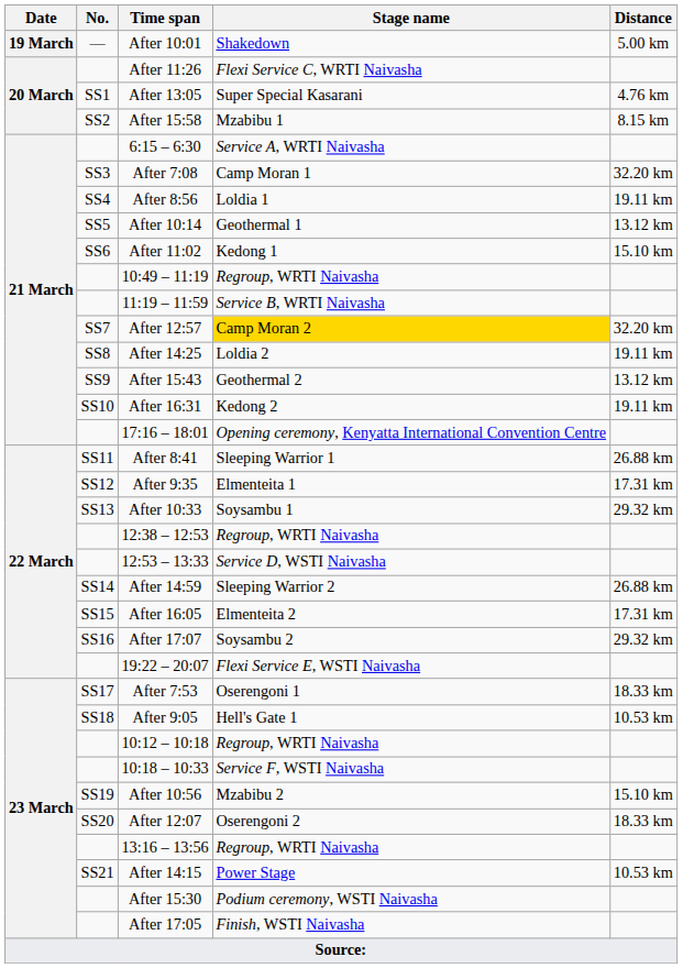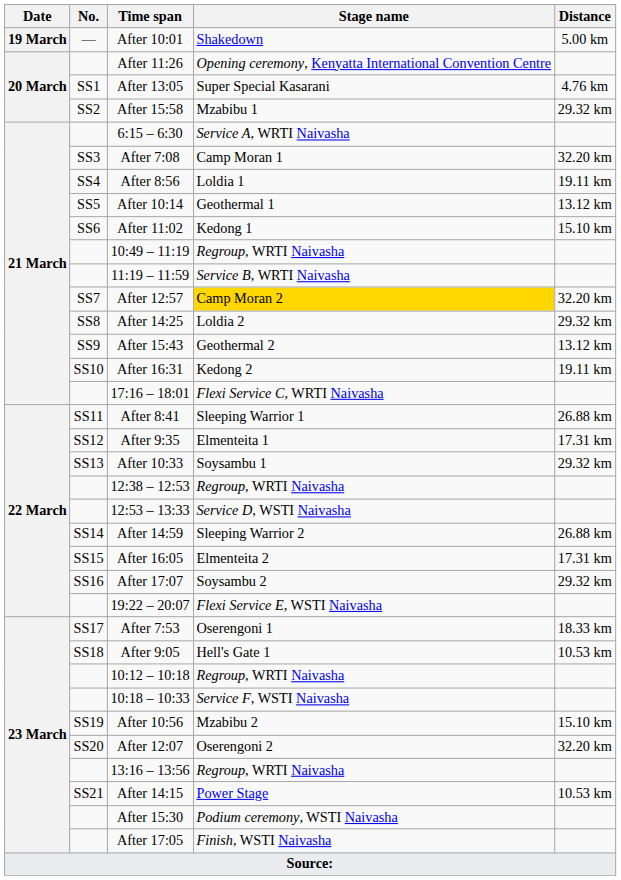 <table class="wikitable" style="font-size: 85%;">
 <tr>
 <th>Date</th>
 <th>No.</th>
 <th>Time span</th>
 <th>Stage name</th>
 <th>Distance</th>
 </tr>
 <tr>
 <th>19 March</th>
 <td align="center">—</td>
 <td align="center">After 10:01</td>
 <td><a href='#'>Shakedown</a></td>
 <td align="center">5.00 km</td>
 </tr>
 <tr>
 <th rowspan="3">20 March</th>
 <td align="center"></td>
 <td align="center">After 11:26</td>
-<td><em>Flexi Service C</em>, WRTI <a href='#'>Naivasha</a></td>
+<td><em>Opening ceremony</em>, <a href='#'>Kenyatta International Convention Centre</a></td>
 <td></td>
 </tr>
 <tr>
 <td align="center">SS1</td>
 <td align="center">After 13:05</td>
 <td>Super Special Kasarani</td>
 <td align="center">4.76 km</td>
 </tr>
 <tr>
 <td align="center">SS2</td>
 <td align="center">After 15:58</td>
 <td>Mzabibu 1</td>
-<td align="center">8.15 km</td>
+<td align="center">29.32 km</td>
 </tr>
 <tr>
 <th rowspan="12">21 March</th>
 <td align="center"></td>
 <td align="center">6:15 – 6:30</td>
 <td><em>Service A</em>, WRTI <a href='#'>Naivasha</a></td>
 <td></td>
 </tr>
 <tr>
 <td align="center">SS3</td>
 <td align="center">After 7:08</td>
 <td>Camp Moran 1</td>
 <td align="center">32.20 km</td>
 </tr>
 <tr>
 <td align="center">SS4</td>
 <td align="center">After 8:56</td>
 <td>Loldia 1</td>
 <td align="center">19.11 km</td>
 </tr>
 <tr>
 <td align="center">SS5</td>
 <td align="center">After 10:14</td>
 <td>Geothermal 1</td>
 <td align="center">13.12 km</td>
 </tr>
 <tr>
 <td align="center">SS6</td>
 <td align="center">After 11:02</td>
 <td>Kedong 1</td>
 <td align="center">15.10 km</td>
 </tr>
 <tr>
 <td align="center"></td>
 <td align="center">10:49 – 11:19</td>
 <td><em>Regroup</em>, WRTI <a href='#'>Naivasha</a></td>
 <td></td>
 </tr>
 <tr>
 <td align="center"></td>
 <td align="center">11:19 – 11:59</td>
 <td><em>Service B</em>, WRTI <a href='#'>Naivasha</a></td>
 <td></td>
 </tr>
 <tr>
 <td align="center">SS7</td>
 <td align="center">After 12:57</td>
 <td style="background: gold;">Camp Moran 2</td>
 <td align="center">32.20 km</td>
 </tr>
 <tr>
 <td align="center">SS8</td>
 <td align="center">After 14:25</td>
 <td>Loldia 2</td>
-<td align="center">19.11 km</td>
+<td align="center">29.32 km</td>
 </tr>
 <tr>
 <td align="center">SS9</td>
 <td align="center">After 15:43</td>
 <td>Geothermal 2</td>
 <td align="center">13.12 km</td>
 </tr>
 <tr>
 <td align="center">SS10</td>
 <td align="center">After 16:31</td>
 <td>Kedong 2</td>
 <td align="center">19.11 km</td>
 </tr>
 <tr>
 <td align="center"></td>
 <td align="center">17:16 – 18:01</td>
-<td><em>Opening ceremony</em>, <a href='#'>Kenyatta International Convention Centre</a></td>
+<td><em>Flexi Service C</em>, WRTI <a href='#'>Naivasha</a></td>
 <td></td>
 </tr>
 <tr>
 <th rowspan="9">22 March</th>
 <td align="center">SS11</td>
 <td align="center">After 8:41</td>
 <td>Sleeping Warrior 1</td>
 <td align="center">26.88 km</td>
 </tr>
 <tr>
 <td align="center">SS12</td>
 <td align="center">After 9:35</td>
 <td>Elmenteita 1</td>
 <td align="center">17.31 km</td>
 </tr>
 <tr>
 <td align="center">SS13</td>
 <td align="center">After 10:33</td>
 <td>Soysambu 1</td>
 <td align="center">29.32 km</td>
 </tr>
 <tr>
 <td align="center"></td>
 <td align="center">12:38 – 12:53</td>
 <td><em>Regroup</em>, WRTI <a href='#'>Naivasha</a></td>
 <td></td>
 </tr>
 <tr>
 <td align="center"></td>
 <td align="center">12:53 – 13:33</td>
 <td><em>Service D</em>, WSTI <a href='#'>Naivasha</a></td>
 <td></td>
 </tr>
 <tr>
 <td align="center">SS14</td>
 <td align="center">After 14:59</td>
 <td>Sleeping Warrior 2</td>
 <td align="center">26.88 km</td>
 </tr>
 <tr>
 <td align="center">SS15</td>
 <td align="center">After 16:05</td>
 <td>Elmenteita 2</td>
 <td align="center">17.31 km</td>
 </tr>
 <tr>
 <td align="center">SS16</td>
 <td align="center">After 17:07</td>
 <td>Soysambu 2</td>
 <td align="center">29.32 km</td>
 </tr>
 <tr>
 <td align="center"></td>
 <td align="center">19:22 – 20:07</td>
 <td><em>Flexi Service E</em>, WSTI <a href='#'>Naivasha</a></td>
 <td></td>
 </tr>
 <tr>
 <th rowspan="10">23 March</th>
 <td align="center">SS17</td>
 <td align="center">After 7:53</td>
 <td>Oserengoni 1</td>
 <td align="center">18.33 km</td>
 </tr>
 <tr>
 <td align="center">SS18</td>
 <td align="center">After 9:05</td>
 <td>Hell's Gate 1</td>
 <td align="center">10.53 km</td>
 </tr>
 <tr>
 <td align="center"></td>
 <td align="center">10:12 – 10:18</td>
 <td><em>Regroup</em>, WRTI <a href='#'>Naivasha</a></td>
 <td></td>
 </tr>
 <tr>
 <td align="center"></td>
 <td align="center">10:18 – 10:33</td>
 <td><em>Service F</em>, WSTI <a href='#'>Naivasha</a></td>
 <td></td>
 </tr>
 <tr>
 <td align="center">SS19</td>
 <td align="center">After 10:56</td>
 <td>Mzabibu 2</td>
 <td align="center">15.10 km</td>
 </tr>
 <tr>
 <td align="center">SS20</td>
 <td align="center">After 12:07</td>
 <td>Oserengoni 2</td>
-<td align="center">18.33 km</td>
+<td align="center">32.20 km</td>
 </tr>
 <tr>
 <td align="center"></td>
 <td align="center">13:16 – 13:56</td>
 <td><em>Regroup</em>, WRTI <a href='#'>Naivasha</a></td>
 <td></td>
 </tr>
 <tr>
 <td align="center">SS21</td>
 <td align="center">After 14:15</td>
 <td><a href='#'>Power Stage</a></td>
 <td align="center">10.53 km</td>
 </tr>
 <tr>
 <td align="center"></td>
 <td align="center">After 15:30</td>
 <td><em>Podium ceremony</em>, WSTI <a href='#'>Naivasha</a></td>
 <td></td>
 </tr>
 <tr>
 <td align="center"></td>
 <td align="center">After 17:05</td>
 <td><em>Finish</em>, WSTI <a href='#'>Naivasha</a></td>
 <td></td>
 </tr>
 <tr>
 <td colspan="5" style="background-color:#EAECF0;text-align:center"><strong>Source:</strong></td>
 </tr>
 <tr>
 </tr>
 </table>
